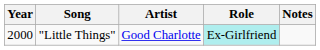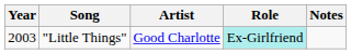 <table class="wikitable sortable">
 <tr>
 <th>Year</th>
 <th>Song</th>
 <th>Artist</th>
 <th>Role</th>
 <th class="unsortable">Notes</th>
 </tr>
 <tr>
-<td>2000</td>
+<td>2003</td>
 <td>"Little Things"</td>
 <td><a href='#'>Good Charlotte</a></td>
 <td style="background: paleturquoise;">Ex-Girlfriend</td>
 <td></td>
 </tr>
 </table>
